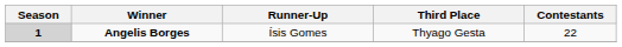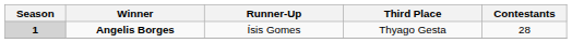 <table class="wikitable" style="font-size:90%; width:60%; text-align:center">
 <tr>
 <th width=05%>Season</th>
 <th width=15%>Winner</th>
 <th width=15%>Runner-Up</th>
 <th width=15%>Third Place</th>
 <th width=05%>Contestants</th>
 </tr>
 <tr>
 <td style="background: lightgrey;"><strong>1</strong></td>
 <td><strong>Angelis Borges</strong></td>
 <td>Ísis Gomes</td>
 <td>Thyago Gesta</td>
-<td>22 </td>
+<td>28 </td>
 </tr>
 <tr>
 </tr>
 </table>
